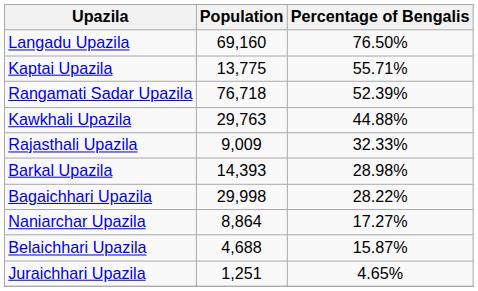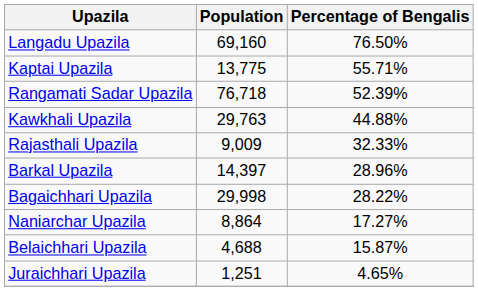 <table class="wikitable sortable">
 <tr>
 <th>Upazila</th>
 <th>Population</th>
 <th>Percentage of Bengalis</th>
 </tr>
 <tr>
 <td><a href='#'>Langadu Upazila</a></td>
 <td align='center'>69,160</td>
 <td align='center'>76.50%</td>
 </tr>
 <tr>
 <td><a href='#'>Kaptai Upazila</a></td>
 <td align=center>13,775</td>
 <td align=center>55.71%</td>
 </tr>
 <tr>
 <td><a href='#'>Rangamati Sadar Upazila</a></td>
 <td align=center>76,718</td>
 <td align=center>52.39%</td>
 </tr>
 <tr>
 <td><a href='#'>Kawkhali Upazila</a></td>
 <td align=center>29,763</td>
 <td align=center>44.88%</td>
 </tr>
 <tr>
 <td><a href='#'>Rajasthali Upazila</a></td>
 <td align=center>9,009</td>
 <td align=center>32.33%</td>
 </tr>
 <tr>
 <td><a href='#'>Barkal Upazila</a></td>
-<td align=center>14,393</td>
-<td align=center>28.98%</td>
+<td align=center>14,397</td>
+<td align=center>28.96%</td>
 </tr>
 <tr>
 <td><a href='#'>Bagaichhari Upazila</a></td>
 <td align=center>29,998</td>
 <td align=center>28.22%</td>
 </tr>
 <tr>
 <td><a href='#'>Naniarchar Upazila</a></td>
 <td align=center>8,864</td>
 <td align=center>17.27%</td>
 </tr>
 <tr>
 <td><a href='#'>Belaichhari Upazila</a></td>
 <td align=center>4,688</td>
 <td align=center>15.87%</td>
 </tr>
 <tr>
 <td><a href='#'>Juraichhari Upazila</a></td>
 <td align=center>1,251</td>
 <td align=center>4.65%</td>
 </tr>
 <tr>
 </tr>
 </table>
